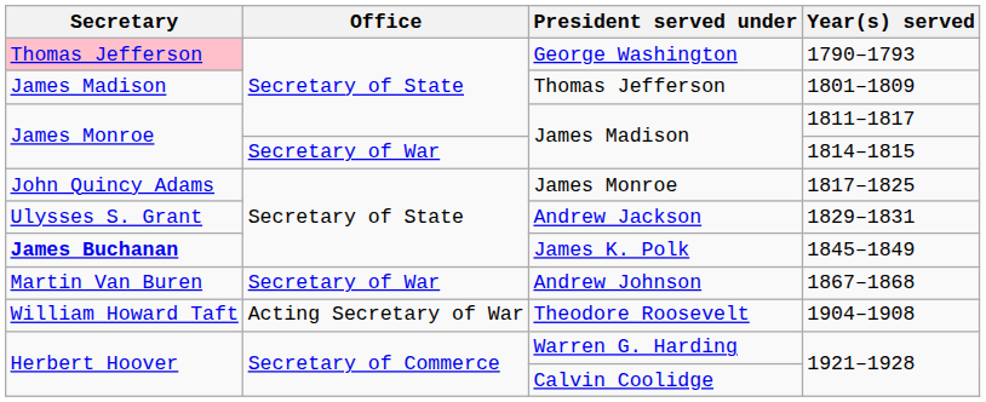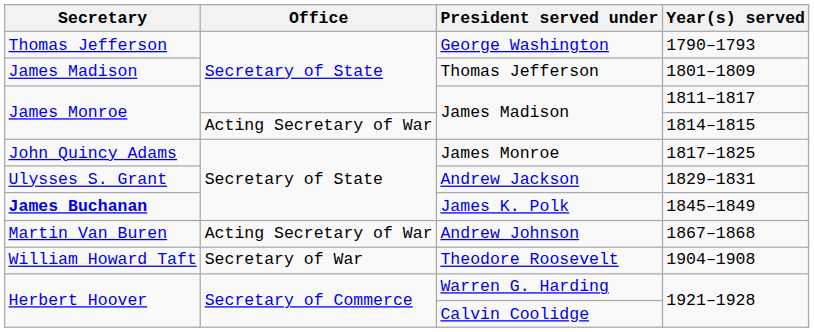 <table class="wikitable sortable">
 <tr>
 <th>Secretary</th>
 <th>Office</th>
 <th>President served under</th>
 <th>Year(s) served</th>
 </tr>
 <tr>
-<td style="background: pink;"><a href='#'>Thomas Jefferson</a></td>
+<td><a href='#'>Thomas Jefferson</a></td>
 <td rowspan="3"><a href='#'>Secretary of State</a></td>
 <td><a href='#'>George Washington</a></td>
 <td>1790–1793</td>
 </tr>
 <tr>
 <td><a href='#'>James Madison</a></td>
 <td>Thomas Jefferson</td>
 <td>1801–1809</td>
 </tr>
 <tr>
 <td rowspan="2"><a href='#'>James Monroe</a></td>
 <td rowspan="2">James Madison</td>
 <td>1811–1817</td>
 </tr>
 <tr>
-<td><a href='#'>Secretary of War</a></td>
+<td>Acting Secretary of War</td>
 <td>1814–1815</td>
 </tr>
 <tr>
 <td><a href='#'>John Quincy Adams</a></td>
 <td rowspan="3">Secretary of State</td>
 <td>James Monroe</td>
 <td>1817–1825</td>
 </tr>
 <tr>
 <td><a href='#'>Ulysses S. Grant</a></td>
 <td><a href='#'>Andrew Jackson</a></td>
 <td>1829–1831</td>
 </tr>
 <tr>
 <td><strong><a href='#'>James Buchanan</a></strong></td>
 <td><a href='#'>James K. Polk</a></td>
 <td>1845–1849</td>
 </tr>
 <tr>
 <td><a href='#'>Martin Van Buren</a></td>
-<td><a href='#'>Secretary of War</a></td>
+<td>Acting Secretary of War</td>
 <td><a href='#'>Andrew Johnson</a></td>
 <td>1867–1868</td>
 </tr>
 <tr>
 <td><a href='#'>William Howard Taft</a></td>
-<td>Acting Secretary of War</td>
+<td>Secretary of War</td>
 <td><a href='#'>Theodore Roosevelt</a></td>
 <td>1904–1908</td>
 </tr>
 <tr>
 <td rowspan="2"><a href='#'>Herbert Hoover</a></td>
 <td rowspan="2"><a href='#'>Secretary of Commerce</a></td>
 <td><a href='#'>Warren G. Harding</a></td>
 <td rowspan="2">1921–1928</td>
 </tr>
 <tr>
 <td><a href='#'>Calvin Coolidge</a></td>
 </tr>
 </table>
